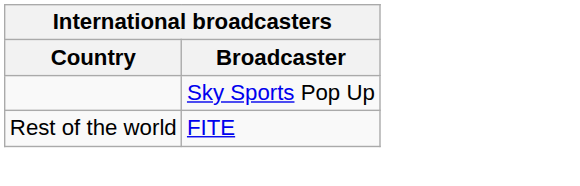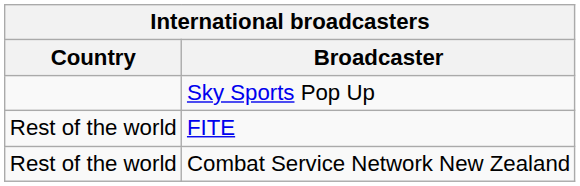 <table class="wikitable collapsible" font-size:95%;">
 <tr>
 <th colspan=2>International broadcasters</th>
 </tr>
 <tr>
 <th align=center>Country</th>
 <th align=center>Broadcaster</th>
 </tr>
 <tr>
 <td></td>
 <td><a href='#'>Sky Sports</a> Pop Up</td>
 </tr>
 <tr>
 <td>Rest of the world</td>
 <td><a href='#'>FITE</a></td>
 </tr>
+<tr>
+<td>Rest of the world</td>
+<td>Combat Service Network New Zealand</td>
+</tr>
 </table>
